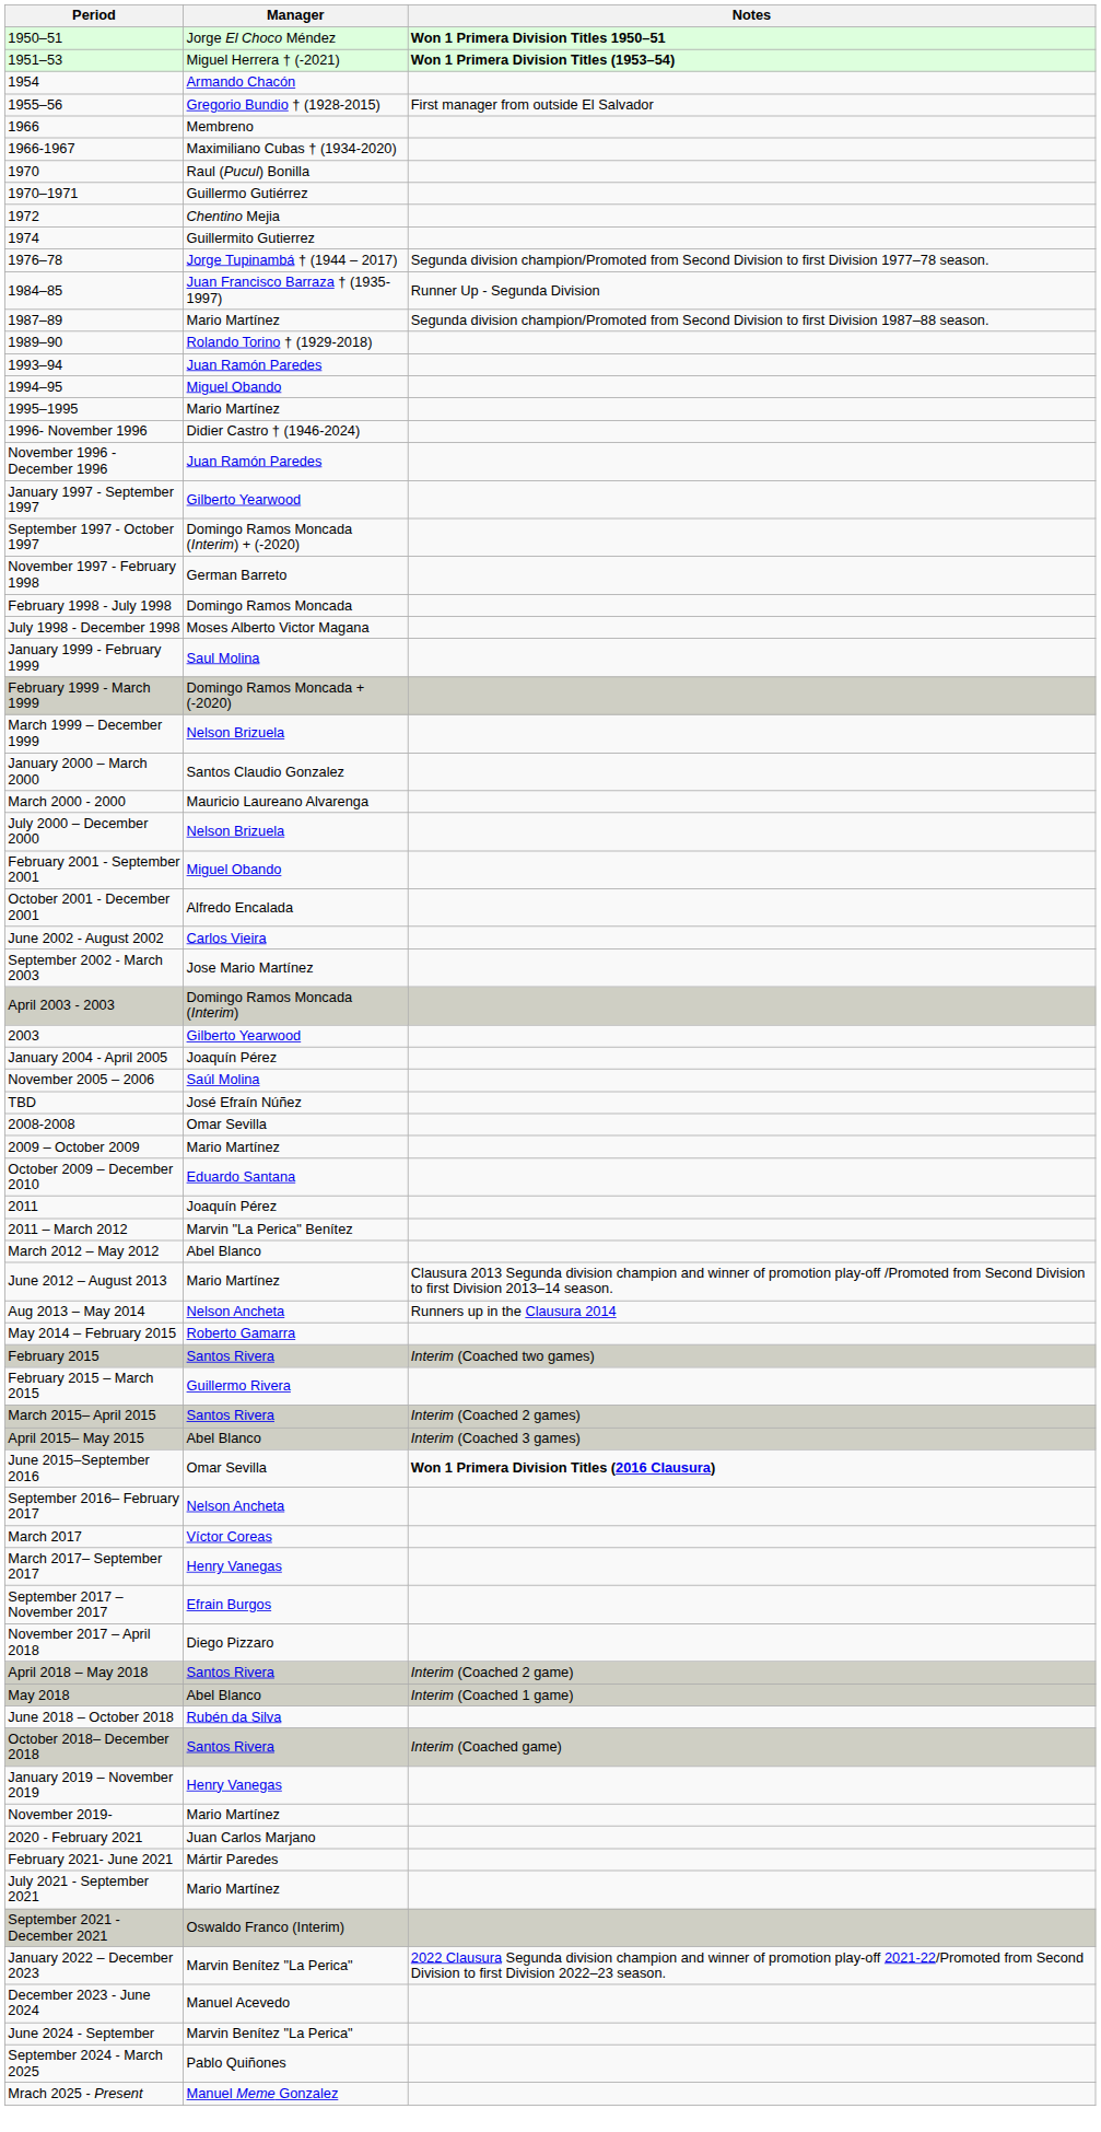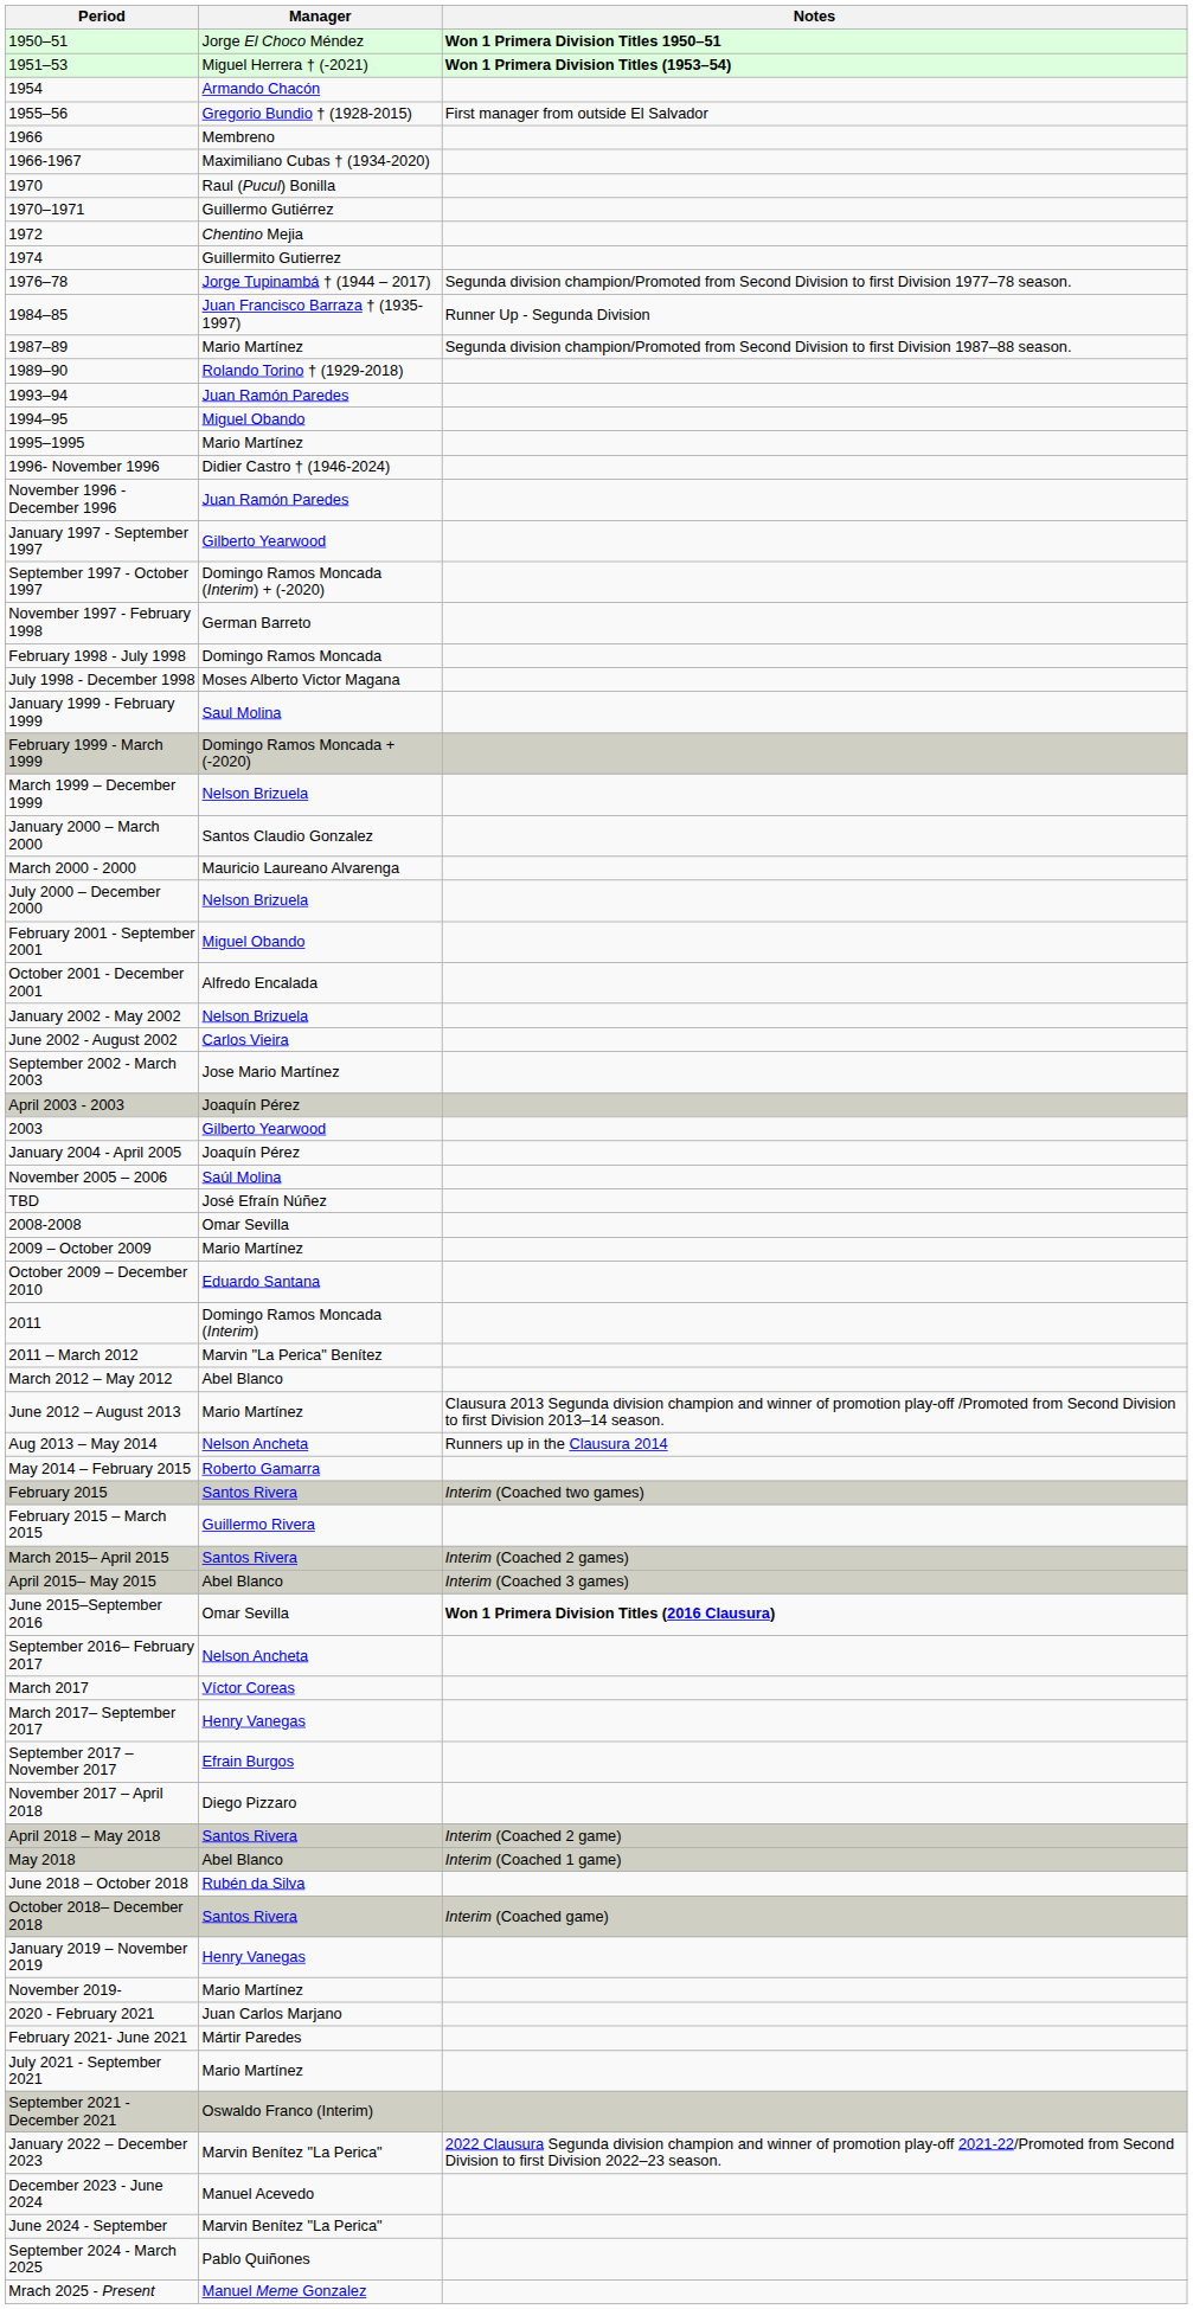 <table class="wikitable">
 <tr>
 <th>Period</th>
 <th>Manager</th>
 <th>Notes</th>
 </tr>
 <tr bgcolor="#ddffdd">
 <td>1950–51</td>
 <td> Jorge <em>El Choco</em> Méndez</td>
 <td><strong>Won 1 Primera Division Titles 1950–51</strong></td>
 </tr>
 <tr bgcolor="#ddffdd">
 <td>1951–53</td>
 <td> Miguel Herrera † (-2021)</td>
 <td><strong>Won 1 Primera Division Titles (1953–54)</strong></td>
 </tr>
 <tr>
 <td>1954</td>
 <td> <a href='#'>Armando Chacón</a></td>
 <td></td>
 </tr>
 <tr>
 <td>1955–56</td>
 <td> <a href='#'>Gregorio Bundio</a> † (1928-2015)</td>
 <td>First manager from outside El Salvador</td>
 </tr>
 <tr>
 <td>1966</td>
 <td> Membreno</td>
 <td></td>
 </tr>
 <tr>
 <td>1966-1967</td>
 <td> Maximiliano Cubas † (1934-2020)</td>
 <td></td>
 </tr>
 <tr>
 <td>1970</td>
 <td> Raul (<em>Pucul</em>) Bonilla</td>
 <td></td>
 </tr>
 <tr>
 <td>1970–1971</td>
 <td> Guillermo Gutiérrez</td>
 <td></td>
 </tr>
 <tr>
 <td>1972</td>
 <td> <em>Chentino</em> Mejia</td>
 <td></td>
 </tr>
 <tr>
 <td>1974</td>
 <td> Guillermito Gutierrez</td>
 <td></td>
 </tr>
 <tr>
 <td>1976–78</td>
 <td> <a href='#'>Jorge Tupinambá</a> † (1944 – 2017)</td>
 <td>Segunda division champion/Promoted from Second Division to first Division 1977–78 season.</td>
 </tr>
 <tr>
 <td>1984–85</td>
 <td> <a href='#'>Juan Francisco Barraza</a> † (1935-1997)</td>
 <td>Runner Up - Segunda Division</td>
 </tr>
 <tr>
 <td>1987–89</td>
 <td> Mario Martínez</td>
 <td>Segunda division champion/Promoted from Second Division to first Division 1987–88 season.</td>
 </tr>
 <tr>
 <td>1989–90</td>
 <td> <a href='#'>Rolando Torino</a> † (1929-2018)</td>
 <td></td>
 </tr>
 <tr>
 <td>1993–94</td>
 <td> <a href='#'>Juan Ramón Paredes</a></td>
 <td></td>
 </tr>
 <tr>
 <td>1994–95</td>
 <td> <a href='#'>Miguel Obando</a></td>
 <td></td>
 </tr>
 <tr>
 <td>1995–1995</td>
 <td> Mario Martínez</td>
 <td></td>
 </tr>
 <tr>
 <td>1996- November 1996</td>
 <td> Didier Castro † (1946-2024)</td>
 <td></td>
 </tr>
 <tr>
 <td>November 1996 - December 1996</td>
 <td> <a href='#'>Juan Ramón Paredes</a></td>
 <td></td>
 </tr>
 <tr>
 <td>January 1997 - September 1997</td>
 <td> <a href='#'>Gilberto Yearwood</a></td>
 <td></td>
 </tr>
 <tr>
 <td>September 1997 - October 1997</td>
 <td> Domingo Ramos Moncada (<em>Interim</em>) + (-2020)</td>
 <td></td>
 </tr>
 <tr>
 <td>November 1997 - February 1998</td>
 <td> German Barreto</td>
 <td></td>
 </tr>
 <tr>
 <td>February 1998 - July 1998</td>
 <td> Domingo Ramos Moncada</td>
 <td></td>
 </tr>
 <tr>
 <td>July 1998 - December 1998</td>
 <td> Moses Alberto Victor Magana</td>
 <td></td>
 </tr>
 <tr>
 <td>January 1999 - February 1999</td>
 <td> <a href='#'>Saul Molina</a></td>
 <td></td>
 </tr>
 <tr bgcolor="#CFCFC4">
 <td>February 1999 - March 1999</td>
 <td> Domingo Ramos Moncada + (-2020)</td>
 <td></td>
 </tr>
 <tr>
 <td>March 1999 – December 1999</td>
 <td> <a href='#'>Nelson Brizuela</a></td>
 <td></td>
 </tr>
 <tr>
 <td>January 2000 – March 2000</td>
 <td> Santos Claudio Gonzalez</td>
 <td></td>
 </tr>
 <tr>
 <td>March 2000 - 2000</td>
 <td> Mauricio Laureano Alvarenga</td>
 </tr>
 <tr>
 <td>July 2000 – December 2000</td>
 <td> <a href='#'>Nelson Brizuela</a></td>
 <td></td>
 </tr>
 <tr>
 <td>February 2001 - September 2001</td>
 <td> <a href='#'>Miguel Obando</a></td>
 <td></td>
 </tr>
 <tr>
 <td>October 2001 - December 2001</td>
 <td> Alfredo Encalada</td>
 <td></td>
 </tr>
 <tr>
+<td>January 2002 - May 2002</td>
+<td> <a href='#'>Nelson Brizuela</a></td>
+<td></td>
+</tr>
+<tr>
 <td>June 2002 - August 2002</td>
 <td> <a href='#'>Carlos Vieira</a></td>
 <td></td>
 </tr>
 <tr>
 <td>September 2002 - March 2003</td>
 <td> Jose Mario Martínez</td>
 <td></td>
 </tr>
 <tr bgcolor="#CFCFC4">
 <td>April 2003 - 2003</td>
-<td> Domingo Ramos Moncada (<em>Interim</em>)</td>
+<td> Joaquín Pérez</td>
 <td></td>
 </tr>
 <tr>
 <td>2003</td>
 <td> <a href='#'>Gilberto Yearwood</a></td>
 <td></td>
 </tr>
 <tr>
 <td>January 2004 - April 2005</td>
 <td> Joaquín Pérez</td>
 <td></td>
 </tr>
 <tr>
 <td>November 2005 – 2006</td>
 <td> <a href='#'>Saúl Molina</a></td>
 <td></td>
 </tr>
 <tr>
 <td>TBD</td>
 <td> José Efraín Núñez</td>
 <td></td>
 </tr>
 <tr>
 <td>2008-2008</td>
 <td> Omar Sevilla</td>
 <td></td>
 </tr>
 <tr>
 <td>2009 – October 2009</td>
 <td> Mario Martínez</td>
 <td></td>
 </tr>
 <tr>
 <td>October 2009 – December 2010</td>
 <td> <a href='#'>Eduardo Santana</a></td>
 <td></td>
 </tr>
 <tr>
 <td>2011</td>
-<td> Joaquín Pérez</td>
+<td> Domingo Ramos Moncada (<em>Interim</em>)</td>
 <td></td>
 </tr>
 <tr>
 <td>2011 – March 2012</td>
 <td> Marvin "La Perica" Benítez</td>
 <td></td>
 </tr>
 <tr>
 <td>March 2012 – May 2012</td>
 <td> Abel Blanco</td>
 <td></td>
 </tr>
 <tr>
 <td>June 2012 – August 2013</td>
 <td> Mario Martínez</td>
 <td>Clausura 2013 Segunda division champion and winner of promotion play-off /Promoted from Second Division to first Division 2013–14 season.</td>
 </tr>
 <tr>
 <td>Aug 2013 – May 2014</td>
 <td> <a href='#'>Nelson Ancheta</a></td>
 <td>Runners up in the <a href='#'>Clausura 2014</a></td>
 </tr>
 <tr>
 <td>May 2014 – February 2015</td>
 <td> <a href='#'>Roberto Gamarra</a></td>
 <td></td>
 </tr>
 <tr bgcolor="#CFCFC4">
 <td>February 2015</td>
 <td> <a href='#'>Santos Rivera</a></td>
 <td><em>Interim</em> (Coached two games)</td>
 </tr>
 <tr>
 <td>February 2015 – March 2015</td>
 <td> <a href='#'>Guillermo Rivera</a></td>
 <td></td>
 </tr>
 <tr bgcolor="#CFCFC4">
 <td>March 2015– April 2015</td>
 <td> <a href='#'>Santos Rivera</a></td>
 <td><em>Interim</em> (Coached 2 games)</td>
 </tr>
 <tr bgcolor="#CFCFC4">
 <td>April 2015– May 2015</td>
 <td> Abel Blanco</td>
 <td><em>Interim</em> (Coached 3 games)</td>
 </tr>
 <tr>
 <td>June 2015–September 2016</td>
 <td> Omar Sevilla</td>
 <td><strong>Won 1 Primera Division Titles (<a href='#'>2016 Clausura</a>)</strong></td>
 </tr>
 <tr>
 <td>September 2016– February 2017</td>
 <td> <a href='#'>Nelson Ancheta</a></td>
 <td></td>
 </tr>
 <tr>
 <td>March 2017</td>
 <td> <a href='#'>Víctor Coreas</a></td>
 <td></td>
 </tr>
 <tr>
 <td>March 2017– September 2017</td>
 <td>  <a href='#'>Henry Vanegas</a></td>
 <td></td>
 </tr>
 <tr>
 <td>September 2017 – November 2017</td>
 <td> <a href='#'>Efrain Burgos</a></td>
 <td></td>
 </tr>
 <tr>
 <td>November 2017 – April 2018</td>
 <td>  Diego Pizzaro</td>
 <td></td>
 </tr>
 <tr bgcolor="#CFCFC4">
 <td>April 2018 – May 2018</td>
 <td> <a href='#'>Santos Rivera</a></td>
 <td><em>Interim</em> (Coached 2 game)</td>
 </tr>
 <tr bgcolor="#CFCFC4">
 <td>May 2018</td>
 <td> Abel Blanco</td>
 <td><em>Interim</em> (Coached 1 game)</td>
 </tr>
 <tr>
 <td>June 2018 – October 2018</td>
 <td> <a href='#'>Rubén da Silva</a></td>
 <td></td>
 </tr>
 <tr bgcolor="#CFCFC4">
 <td>October 2018– December 2018</td>
 <td> <a href='#'>Santos Rivera</a></td>
 <td><em>Interim</em> (Coached game)</td>
 </tr>
 <tr>
 <td>January 2019 – November 2019</td>
 <td> <a href='#'>Henry Vanegas</a></td>
 <td></td>
 </tr>
 <tr>
 <td>November 2019-</td>
 <td> Mario Martínez</td>
 <td></td>
 </tr>
 <tr>
 <td>2020 - February 2021</td>
 <td> Juan Carlos Marjano</td>
 <td></td>
 </tr>
 <tr>
 <td>February 2021- June 2021</td>
 <td> Mártir Paredes</td>
 <td></td>
 </tr>
 <tr>
 <td>July 2021 - September 2021</td>
 <td> Mario Martínez</td>
 <td></td>
 </tr>
 <tr bgcolor="#CFCFC4">
 <td>September 2021 - December 2021</td>
 <td> Oswaldo Franco (Interim)</td>
 <td></td>
 </tr>
 <tr>
 <td>January 2022 – December 2023</td>
 <td> Marvin Benítez "La Perica"</td>
 <td><a href='#'>2022 Clausura</a> Segunda division champion and winner of promotion play-off <a href='#'>2021-22</a>/Promoted from Second Division to first Division 2022–23 season.</td>
 </tr>
 <tr>
 <td>December 2023  - June 2024</td>
 <td> Manuel Acevedo</td>
 <td></td>
 </tr>
 <tr>
 <td>June 2024  - September</td>
 <td> Marvin Benítez "La Perica"</td>
 <td></td>
 </tr>
 <tr>
 <td>September 2024  - March 2025</td>
 <td> Pablo Quiñones</td>
 <td></td>
 </tr>
 <tr>
 <td>Mrach 2025  - <em>Present</em></td>
 <td> <a href='#'>Manuel <em>Meme</em> Gonzalez</a></td>
 <td></td>
 </tr>
 </table>
